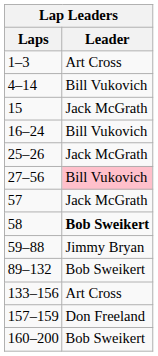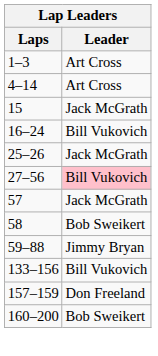 <table class="wikitable">
 <tr>
 <th colspan=2>Lap Leaders</th>
 </tr>
 <tr>
 <th>Laps</th>
 <th>Leader</th>
 </tr>
 <tr>
 <td>1–3</td>
 <td>Art Cross</td>
 </tr>
 <tr>
 <td>4–14</td>
-<td>Bill Vukovich</td>
+<td>Art Cross</td>
 </tr>
 <tr>
 <td>15</td>
 <td>Jack McGrath</td>
 </tr>
 <tr>
 <td>16–24</td>
 <td>Bill Vukovich</td>
 </tr>
 <tr>
 <td>25–26</td>
 <td>Jack McGrath</td>
 </tr>
 <tr>
 <td>27–56</td>
 <td style="background: pink;">Bill Vukovich</td>
 </tr>
 <tr>
 <td>57</td>
 <td>Jack McGrath</td>
 </tr>
 <tr>
 <td>58</td>
-<td><strong>Bob Sweikert</strong></td>
+<td>Bob Sweikert</td>
 </tr>
 <tr>
 <td>59–88</td>
 <td>Jimmy Bryan</td>
 </tr>
 <tr>
-<td>89–132</td>
-<td>Bob Sweikert</td>
-</tr>
-<tr>
 <td>133–156</td>
-<td>Art Cross</td>
+<td>Bill Vukovich</td>
 </tr>
 <tr>
 <td>157–159</td>
 <td>Don Freeland</td>
 </tr>
 <tr>
 <td>160–200</td>
 <td>Bob Sweikert</td>
 </tr>
 </table>
